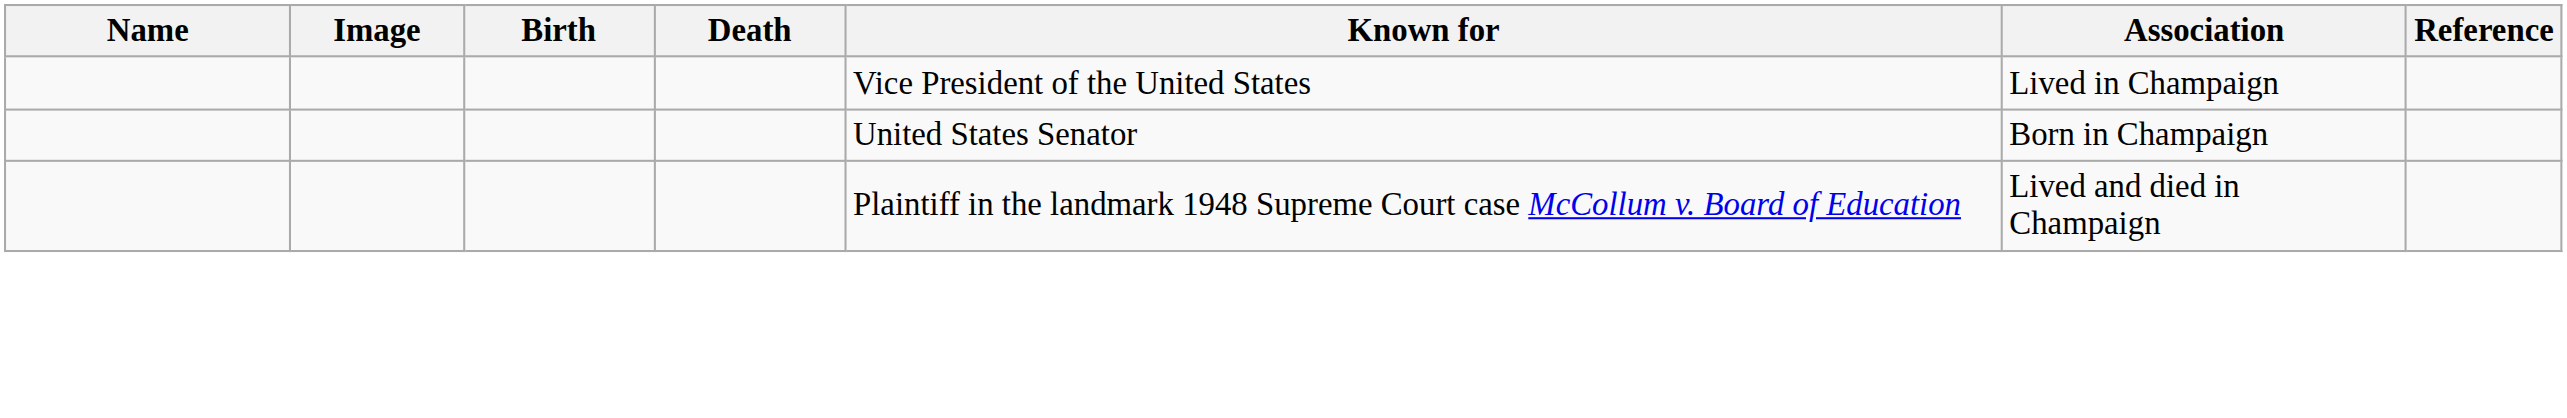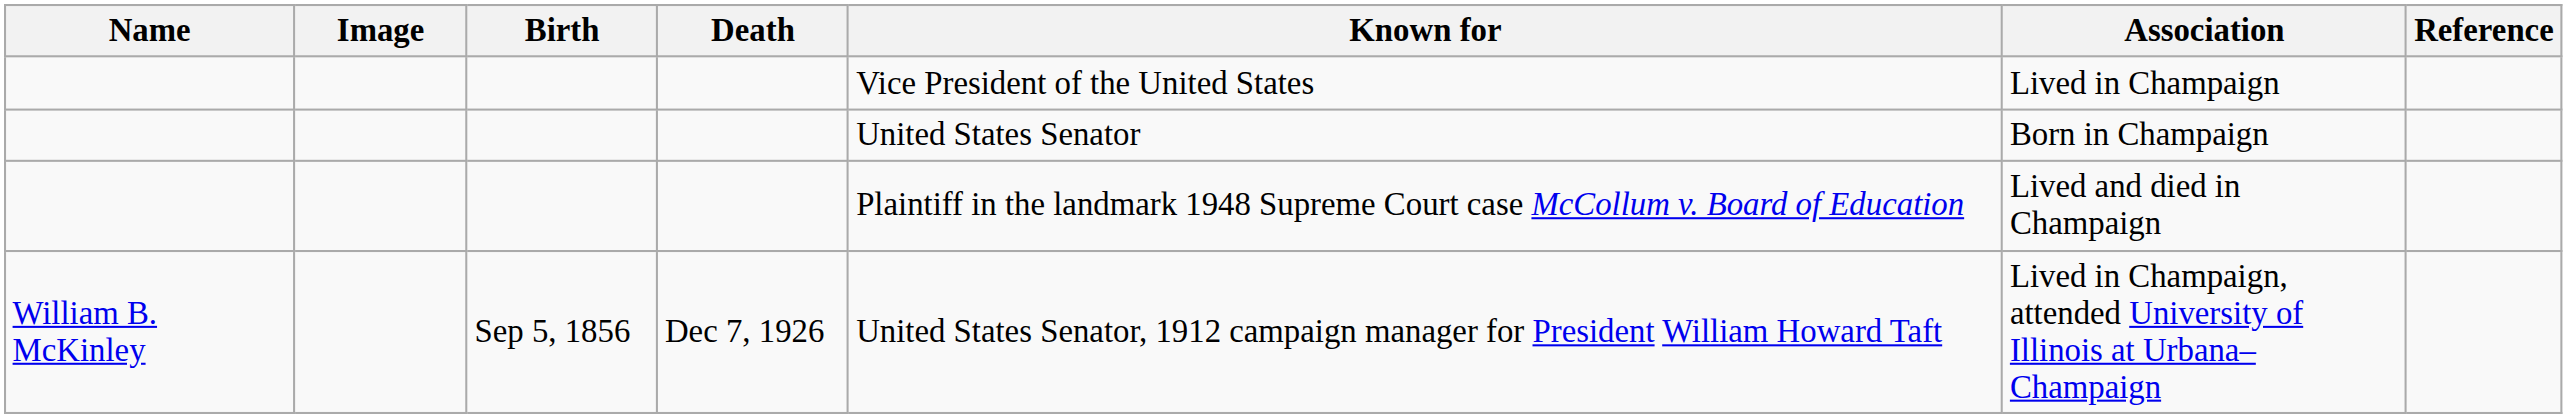 <table class="wikitable sortable">
 <tr>
 <th scope="col" width="140">Name</th>
 <th scope="col" width="80" class="unsortable">Image</th>
 <th scope="col" width="90">Birth</th>
 <th scope="col" width="90">Death</th>
 <th scope="col" width="600" class="unsortable">Known for</th>
 <th scope="col" width="200" class="unsortable">Association</th>
 <th scope="col" width="30" class="unsortable">Reference</th>
 </tr>
 <tr>
 <td></td>
 <td></td>
 <td align=right></td>
 <td></td>
 <td>Vice President of the United States</td>
 <td>Lived in Champaign</td>
 <td align="center"></td>
 </tr>
 <tr>
 <td></td>
 <td></td>
 <td align=right></td>
 <td></td>
 <td>United States Senator</td>
 <td>Born in Champaign</td>
 <td align="center"></td>
 </tr>
 <tr>
 <td></td>
 <td></td>
 <td align=right></td>
 <td align=right></td>
 <td>Plaintiff in the landmark 1948 Supreme Court case <em><a href='#'>McCollum v. Board of Education</a></em></td>
 <td>Lived and died in Champaign</td>
 <td align="center"></td>
 </tr>
+<tr>
+<td><a href='#'>William B. McKinley</a></td>
+<td></td>
+<td>Sep 5, 1856</td>
+<td>Dec 7, 1926</td>
+<td>United States Senator, 1912 campaign manager for <a href='#'>President</a> <a href='#'>William Howard Taft</a></td>
+<td>Lived in Champaign, attended <a href='#'>University of Illinois at Urbana–Champaign</a></td>
+<td></td>
+</tr>
 </table>
